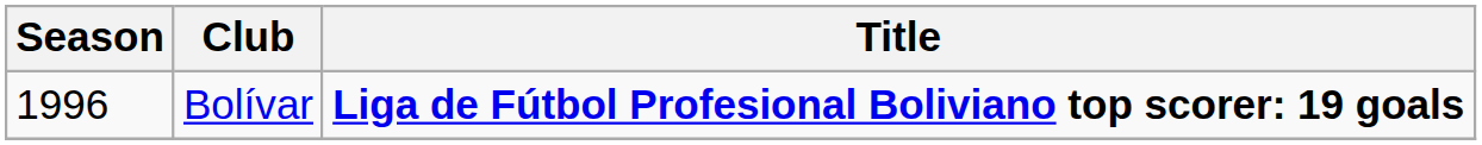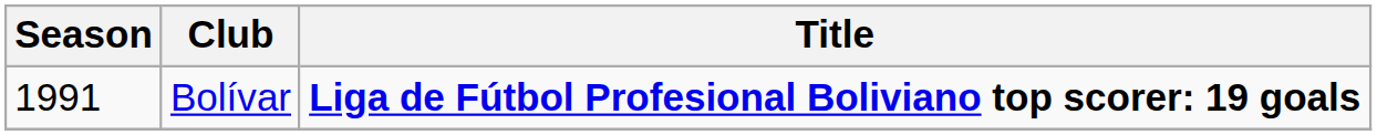 <table class="wikitable">
 <tr>
 <th>Season</th>
 <th>Club</th>
 <th>Title</th>
 </tr>
 <tr>
-<td>1996</td>
+<td>1991</td>
 <td><a href='#'>Bolívar</a></td>
 <td><strong><a href='#'>Liga de Fútbol Profesional Boliviano</a> top scorer: 19 goals</strong></td>
 </tr>
 <tr>
 </tr>
 </table>
